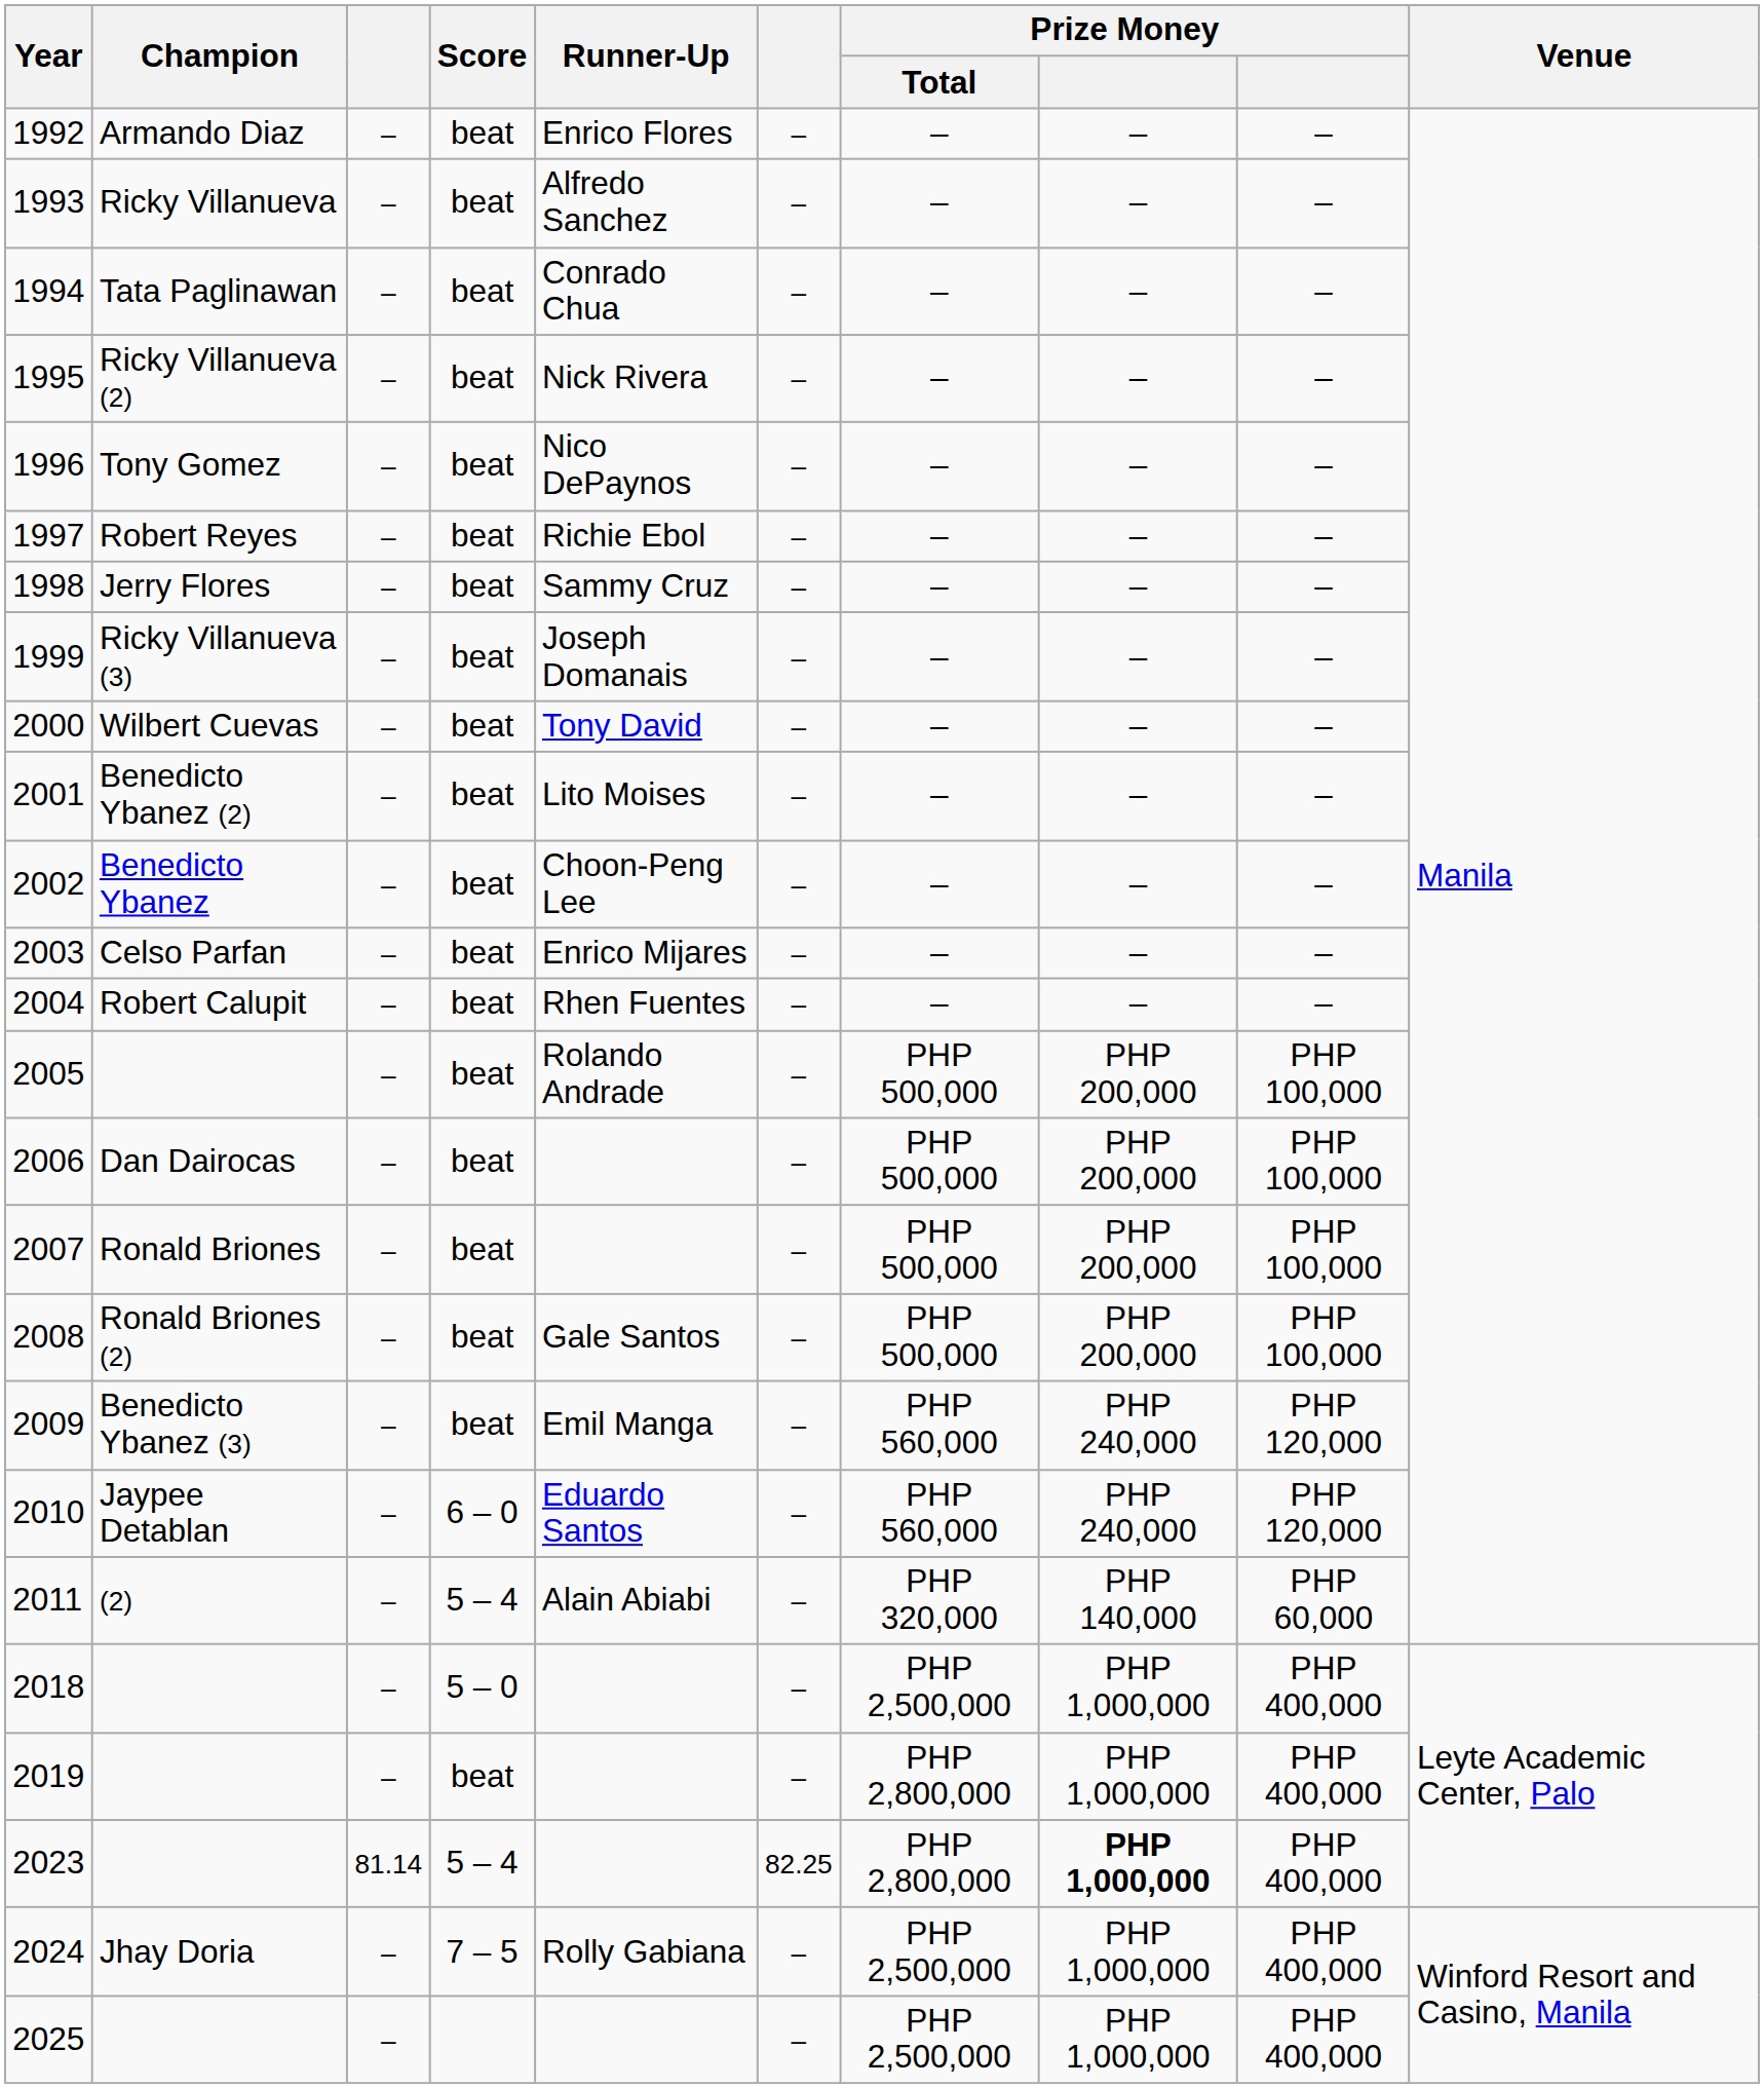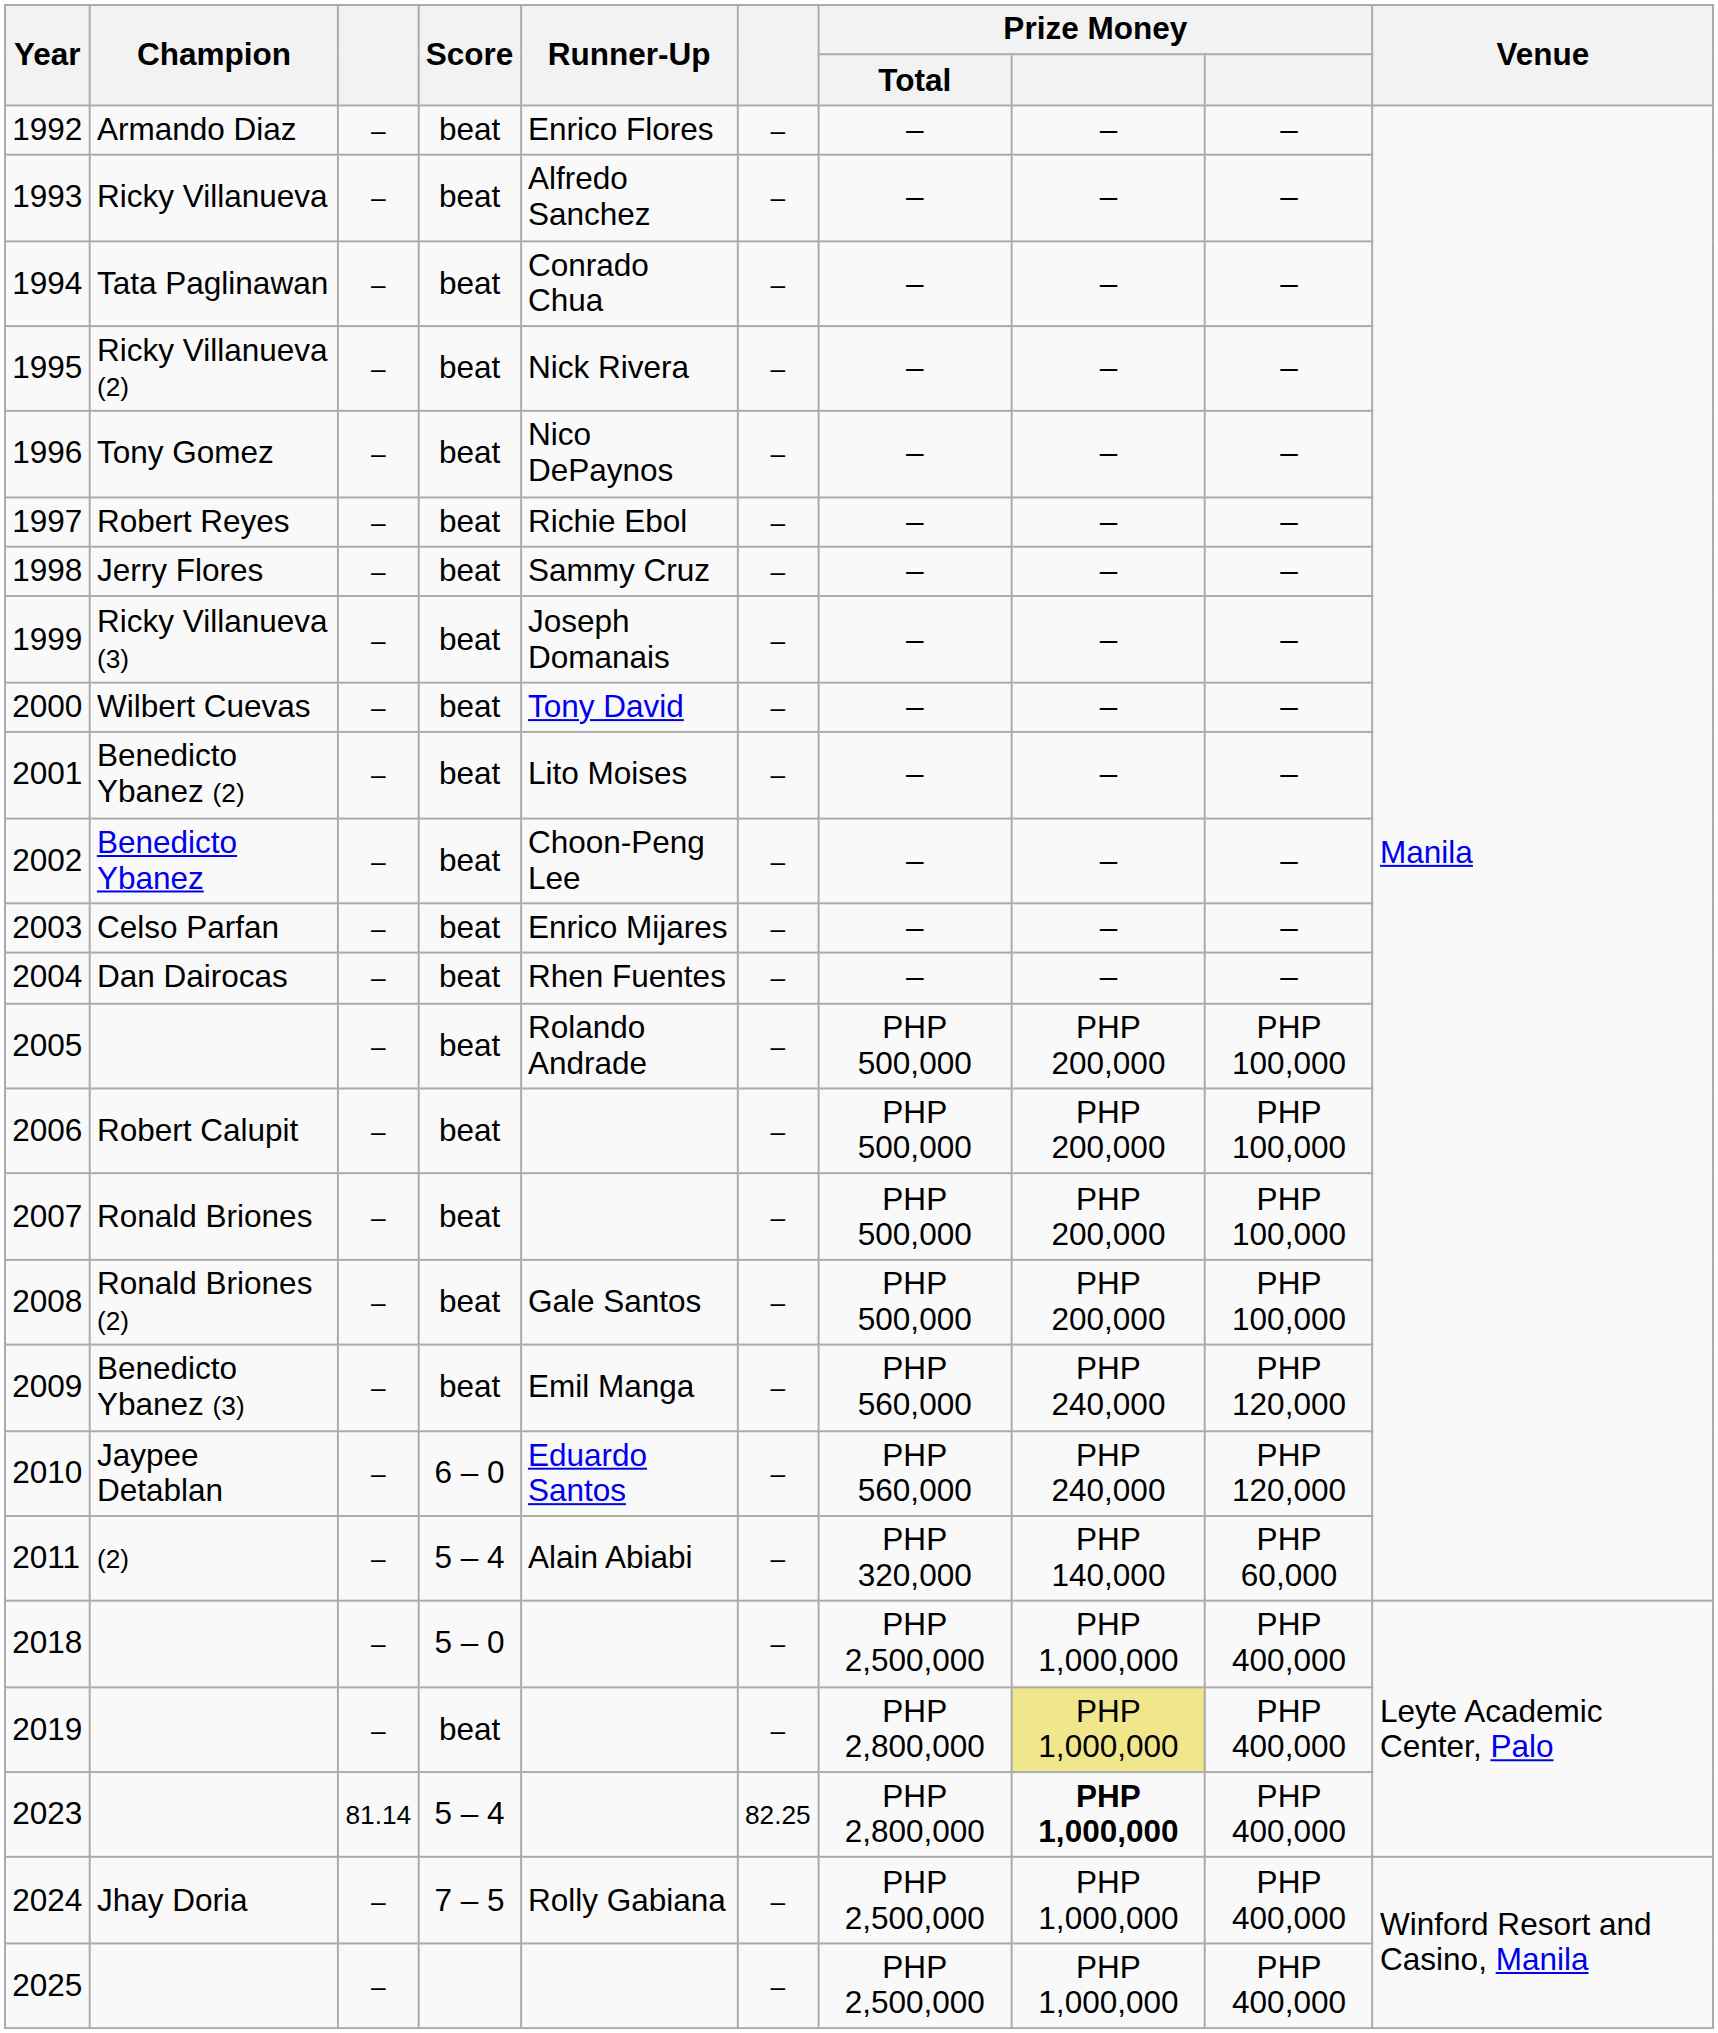 <table class="wikitable sortable">
 <tr>
 <th rowspan=2>Year</th>
 <th rowspan=2>Champion</th>
 <th rowspan=2></th>
 <th rowspan=2>Score</th>
 <th rowspan=2>Runner-Up</th>
 <th rowspan=2></th>
 <th colspan=3>Prize Money</th>
 <th rowspan=2>Venue</th>
 </tr>
 <tr>
 <th>Total</th>
 <th></th>
 <th></th>
 </tr>
 <tr>
 <td>1992</td>
 <td> Armando Diaz</td>
 <td align=center><small><span>–</span></small></td>
 <td align=center>beat</td>
 <td> Enrico Flores</td>
 <td align=center><small><span>–</span></small></td>
 <td align=center>–</td>
 <td align=center>–</td>
 <td align=center>–</td>
 <td rowspan=20><a href='#'>Manila</a></td>
 </tr>
 <tr>
 <td>1993</td>
 <td> Ricky Villanueva</td>
 <td align=center><small><span>–</span></small></td>
 <td align=center>beat</td>
 <td> Alfredo Sanchez</td>
 <td align=center><small><span>–</span></small></td>
 <td align=center>–</td>
 <td align=center>–</td>
 <td align=center>–</td>
 </tr>
 <tr>
 <td>1994</td>
 <td> Tata Paglinawan</td>
 <td align=center><small><span>–</span></small></td>
 <td align=center>beat</td>
 <td> Conrado Chua</td>
 <td align=center><small><span>–</span></small></td>
 <td align=center>–</td>
 <td align=center>–</td>
 <td align=center>–</td>
 </tr>
 <tr>
 <td>1995</td>
 <td> Ricky Villanueva <small>(2)</small></td>
 <td align=center><small><span>–</span></small></td>
 <td align=center>beat</td>
 <td> Nick Rivera</td>
 <td align=center><small><span>–</span></small></td>
 <td align=center>–</td>
 <td align=center>–</td>
 <td align=center>–</td>
 </tr>
 <tr>
 <td>1996</td>
 <td> Tony Gomez</td>
 <td align=center><small><span>–</span></small></td>
 <td align=center>beat</td>
 <td> Nico DePaynos</td>
 <td align=center><small><span>–</span></small></td>
 <td align=center>–</td>
 <td align=center>–</td>
 <td align=center>–</td>
 </tr>
 <tr>
 <td>1997</td>
 <td> Robert Reyes</td>
 <td align=center><small><span>–</span></small></td>
 <td align=center>beat</td>
 <td> Richie Ebol</td>
 <td align=center><small><span>–</span></small></td>
 <td align=center>–</td>
 <td align=center>–</td>
 <td align=center>–</td>
 </tr>
 <tr>
 <td>1998</td>
 <td> Jerry Flores</td>
 <td align=center><small><span>–</span></small></td>
 <td align=center>beat</td>
 <td> Sammy Cruz</td>
 <td align=center><small><span>–</span></small></td>
 <td align=center>–</td>
 <td align=center>–</td>
 <td align=center>–</td>
 </tr>
 <tr>
 <td>1999</td>
 <td> Ricky Villanueva <small>(3)</small></td>
 <td align=center><small><span>–</span></small></td>
 <td align=center>beat</td>
 <td> Joseph Domanais</td>
 <td align=center><small><span>–</span></small></td>
 <td align=center>–</td>
 <td align=center>–</td>
 <td align=center>–</td>
 </tr>
 <tr>
 <td>2000</td>
 <td> Wilbert Cuevas</td>
 <td align=center><small><span>–</span></small></td>
 <td align=center>beat</td>
 <td> <a href='#'>Tony David</a></td>
 <td align=center><small><span>–</span></small></td>
 <td align=center>–</td>
 <td align=center>–</td>
 <td align=center>–</td>
 </tr>
 <tr>
 <td>2001</td>
 <td> Benedicto Ybanez <small>(2)</small></td>
 <td align=center><small><span>–</span></small></td>
 <td align=center>beat</td>
 <td> Lito Moises</td>
 <td align=center><small><span>–</span></small></td>
 <td align=center>–</td>
 <td align=center>–</td>
 <td align=center>–</td>
 </tr>
 <tr>
 <td>2002</td>
 <td> <a href='#'>Benedicto Ybanez</a></td>
 <td align=center><small><span>–</span></small></td>
 <td align=center>beat</td>
 <td> Choon-Peng Lee</td>
 <td align=center><small><span>–</span></small></td>
 <td align=center>–</td>
 <td align=center>–</td>
 <td align=center>–</td>
 </tr>
 <tr>
 <td>2003</td>
 <td> Celso Parfan</td>
 <td align=center><small><span>–</span></small></td>
 <td align=center>beat</td>
 <td> Enrico Mijares</td>
 <td align=center><small><span>–</span></small></td>
 <td align=center>–</td>
 <td align=center>–</td>
 <td align=center>–</td>
 </tr>
 <tr>
 <td>2004</td>
-<td> Robert Calupit</td>
+<td> Dan Dairocas</td>
 <td align=center><small><span>–</span></small></td>
 <td align=center>beat</td>
 <td> Rhen Fuentes</td>
 <td align=center><small><span>–</span></small></td>
 <td align=center>–</td>
 <td align=center>–</td>
 <td align=center>–</td>
 </tr>
 <tr>
 <td>2005</td>
 <td></td>
 <td align=center><small><span>–</span></small></td>
 <td align=center>beat</td>
 <td> Rolando Andrade</td>
 <td align=center><small><span>–</span></small></td>
 <td align=center>PHP 500,000</td>
 <td align=center>PHP 200,000</td>
 <td align=center>PHP 100,000</td>
 </tr>
 <tr>
 <td>2006</td>
-<td> Dan Dairocas</td>
+<td> Robert Calupit</td>
 <td align=center><small><span>–</span></small></td>
 <td align=center>beat</td>
 <td></td>
 <td align=center><small><span>–</span></small></td>
 <td align=center>PHP 500,000</td>
 <td align=center>PHP 200,000</td>
 <td align=center>PHP 100,000</td>
 </tr>
 <tr>
 <td>2007</td>
 <td> Ronald Briones</td>
 <td align=center><small><span>–</span></small></td>
 <td align=center>beat</td>
 <td></td>
 <td align=center><small><span>–</span></small></td>
 <td align=center>PHP 500,000</td>
 <td align=center>PHP 200,000</td>
 <td align=center>PHP 100,000</td>
 </tr>
 <tr>
 <td>2008</td>
 <td> Ronald Briones <small>(2)</small></td>
 <td align=center><small><span>–</span></small></td>
 <td align=center>beat</td>
 <td> Gale Santos</td>
 <td align=center><small><span>–</span></small></td>
 <td align=center>PHP 500,000</td>
 <td align=center>PHP 200,000</td>
 <td align=center>PHP 100,000</td>
 </tr>
 <tr>
 <td>2009</td>
 <td> Benedicto Ybanez <small>(3)</small></td>
 <td align=center><small><span>–</span></small></td>
 <td align=center>beat</td>
 <td> Emil Manga</td>
 <td align=center><small><span>–</span></small></td>
 <td align=center>PHP 560,000</td>
 <td align=center>PHP 240,000</td>
 <td align=center>PHP 120,000</td>
 </tr>
 <tr>
 <td>2010</td>
 <td> Jaypee Detablan</td>
 <td align=center><small><span>–</span></small></td>
 <td align=center>6 – 0</td>
 <td> <a href='#'>Eduardo Santos</a></td>
 <td align=center><small><span>–</span></small></td>
 <td align=center>PHP 560,000</td>
 <td align=center>PHP 240,000</td>
 <td align=center>PHP 120,000</td>
 </tr>
 <tr>
 <td>2011</td>
 <td> <small>(2)</small></td>
 <td align=center><small><span>–</span></small></td>
 <td align=center>5 – 4</td>
 <td> Alain Abiabi</td>
 <td align=center><small><span>–</span></small></td>
 <td align=center>PHP 320,000</td>
 <td align=center>PHP 140,000</td>
 <td align=center>PHP 60,000</td>
 </tr>
 <tr>
 <td>2018</td>
 <td></td>
 <td align=center><small><span>–</span></small></td>
 <td align=center>5 – 0</td>
 <td></td>
 <td align=center><small><span>–</span></small></td>
 <td align=center>PHP 2,500,000</td>
 <td align=center>PHP 1,000,000</td>
 <td align=center>PHP 400,000</td>
 <td rowspan=3>Leyte Academic Center, <a href='#'>Palo</a></td>
 </tr>
 <tr>
 <td>2019</td>
 <td></td>
 <td align=center><small><span>–</span></small></td>
 <td align=center>beat</td>
 <td></td>
 <td align=center><small><span>–</span></small></td>
 <td align=center>PHP 2,800,000</td>
-<td align=center>PHP 1,000,000</td>
+<td align=center style="background: khaki;">PHP 1,000,000</td>
 <td align=center>PHP 400,000</td>
 </tr>
 <tr>
 <td>2023</td>
 <td></td>
 <td align=center><small><span>81.14</span></small></td>
 <td align=center>5 – 4</td>
 <td></td>
 <td align=center><small><span>82.25</span></small></td>
 <td align=center>PHP 2,800,000</td>
 <td align=center><strong>PHP 1,000,000</strong></td>
 <td align=center>PHP 400,000</td>
 </tr>
 <tr>
 <td>2024</td>
 <td> Jhay Doria</td>
 <td align=center><small><span>–</span></small></td>
 <td align=center>7 – 5</td>
 <td> Rolly Gabiana</td>
 <td align=center><small><span>–</span></small></td>
 <td align=center>PHP 2,500,000</td>
 <td align=center>PHP 1,000,000</td>
 <td align=center>PHP 400,000</td>
 <td rowspan=2>Winford Resort and Casino, <a href='#'>Manila</a></td>
 </tr>
 <tr>
 <td>2025</td>
 <td></td>
 <td align=center><small><span>–</span></small></td>
 <td align=center></td>
 <td></td>
 <td align=center><small><span>–</span></small></td>
 <td align=center>PHP 2,500,000</td>
 <td align=center>PHP 1,000,000</td>
 <td align=center>PHP 400,000</td>
 </tr>
 </table>
